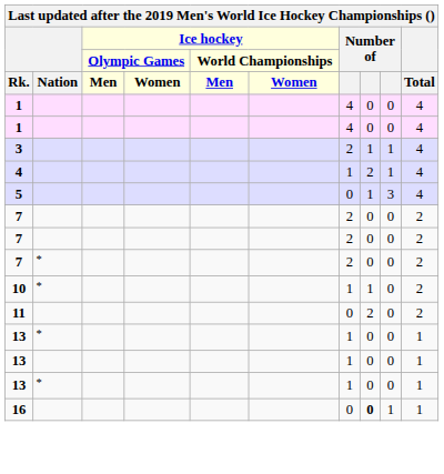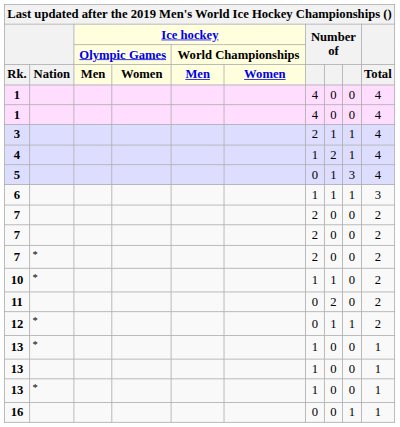 <table class="wikitable" style="margin-top: 0em; text-align: center; font-size: 100%;">
 <tr>
 <th colspan="10">Last updated after the 2019 Men's World Ice Hockey Championships ()</th>
 </tr>
 <tr>
 <th rowspan="2" colspan="2"></th>
 <th colspan="4" style="background: #ffd;"><a href='#'>Ice hockey</a></th>
 <th rowspan="2" colspan="3">Number of</th>
 <th rowspan="2"></th>
 </tr>
 <tr>
 <th colspan="2" style="background: #ffd;"><a href='#'>Olympic Games</a></th>
 <th colspan="2" style="background: #ffd;">World Championships</th>
 </tr>
 <tr>
 <th style="width: 1em;">Rk.</th>
 <th>Nation</th>
 <th style="background: #ffd;">Men</th>
 <th style="background: #ffd;">Women</th>
 <th style="background: #ffd;"><a href='#'>Men</a></th>
 <th style="background: #ffd;"><a href='#'>Women</a></th>
 <th style="width: 1em;"></th>
 <th style="width: 1em;"></th>
 <th style="width: 1em;"></th>
 <th style="width: 1em;">Total</th>
 </tr>
 <tr style="background: #fdf;">
 <td><strong>1</strong></td>
 <td style="text-align: left;"></td>
 <td></td>
 <td></td>
 <td></td>
 <td></td>
 <td>4</td>
 <td>0</td>
 <td>0</td>
 <td>4</td>
 </tr>
 <tr style="background: #fdf;">
 <td><strong>1</strong></td>
 <td style="text-align: left;"></td>
 <td></td>
 <td></td>
 <td></td>
 <td></td>
 <td>4</td>
 <td>0</td>
 <td>0</td>
 <td>4</td>
 </tr>
 <tr style="background: #ddf;">
 <td><strong>3</strong></td>
 <td style="text-align: left;"></td>
 <td></td>
 <td></td>
 <td></td>
 <td></td>
 <td>2</td>
 <td>1</td>
 <td>1</td>
 <td>4</td>
 </tr>
 <tr style="background: #ddf;">
 <td><strong>4</strong></td>
 <td style="text-align: left;"></td>
 <td></td>
 <td></td>
 <td></td>
 <td></td>
 <td>1</td>
 <td>2</td>
 <td>1</td>
 <td>4</td>
 </tr>
 <tr style="background: #ddf;">
 <td><strong>5</strong></td>
 <td style="text-align: left;"></td>
 <td></td>
 <td></td>
 <td></td>
 <td></td>
 <td>0</td>
 <td>1</td>
 <td>3</td>
 <td>4</td>
 </tr>
 <tr>
+<td><strong>6</strong></td>
+<td style="text-align: left;"></td>
+<td></td>
+<td></td>
+<td></td>
+<td></td>
+<td>1</td>
+<td>1</td>
+<td>1</td>
+<td>3</td>
+</tr>
+<tr>
 <td><strong>7</strong></td>
 <td style="text-align: left;"></td>
 <td></td>
 <td></td>
 <td></td>
 <td></td>
 <td>2</td>
 <td>0</td>
 <td>0</td>
 <td>2</td>
 </tr>
 <tr>
 <td><strong>7</strong></td>
 <td style="text-align: left;"></td>
 <td></td>
 <td></td>
 <td></td>
 <td></td>
 <td>2</td>
 <td>0</td>
 <td>0</td>
 <td>2</td>
 </tr>
 <tr>
 <td><strong>7</strong></td>
 <td style="text-align: left;"><em></em><sup>*</sup></td>
 <td></td>
 <td></td>
 <td></td>
 <td></td>
 <td>2</td>
 <td>0</td>
 <td>0</td>
 <td>2</td>
 </tr>
 <tr>
 <td><strong>10</strong></td>
 <td style="text-align: left;"><em></em><sup>*</sup></td>
 <td></td>
 <td></td>
 <td></td>
 <td></td>
 <td>1</td>
 <td>1</td>
 <td>0</td>
 <td>2</td>
 </tr>
 <tr>
 <td><strong>11</strong></td>
 <td style="text-align: left;"></td>
 <td></td>
 <td></td>
 <td></td>
 <td></td>
 <td>0</td>
 <td>2</td>
 <td>0</td>
 <td>2</td>
 </tr>
 <tr>
+<td><strong>12</strong></td>
+<td style="text-align: left;"><em></em><sup>*</sup></td>
+<td></td>
+<td></td>
+<td></td>
+<td></td>
+<td>0</td>
+<td>1</td>
+<td>1</td>
+<td>2</td>
+</tr>
+<tr>
 <td><strong>13</strong></td>
 <td style="text-align: left;"><em></em><sup>*</sup></td>
 <td></td>
 <td></td>
 <td></td>
 <td></td>
 <td>1</td>
 <td>0</td>
 <td>0</td>
 <td>1</td>
 </tr>
 <tr>
 <td><strong>13</strong></td>
 <td style="text-align: left;"></td>
 <td></td>
 <td></td>
 <td></td>
 <td></td>
 <td>1</td>
 <td>0</td>
 <td>0</td>
 <td>1</td>
 </tr>
 <tr>
 <td><strong>13</strong></td>
 <td style="text-align: left;"><em></em><sup>*</sup></td>
 <td></td>
 <td></td>
 <td></td>
 <td></td>
 <td>1</td>
 <td>0</td>
 <td>0</td>
 <td>1</td>
 </tr>
 <tr>
 <td><strong>16</strong></td>
 <td style="text-align: left;"></td>
 <td></td>
 <td></td>
 <td></td>
 <td></td>
 <td>0</td>
-<td><strong>0</strong></td>
+<td>0</td>
 <td>1</td>
 <td>1</td>
 </tr>
 </table>
